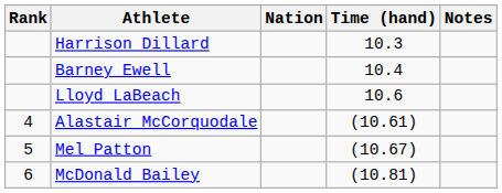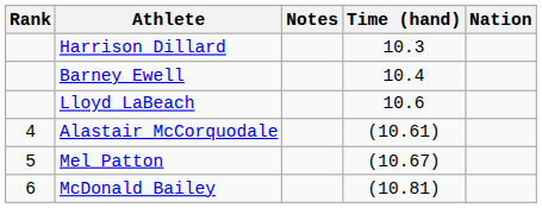 <table class="wikitable sortable" style="text-align:center">
 <tr>
 <th>Rank</th>
 <th>Athlete</th>
+<th>Notes</th>
+<th>Time (hand)</th>
 <th>Nation</th>
-<th>Time (hand)</th>
-<th>Notes</th>
 </tr>
 <tr>
 <td></td>
 <td align=left><a href='#'>Harrison Dillard</a></td>
+<td></td>
+<td>10.3</td>
 <td align=left></td>
-<td>10.3</td>
-<td></td>
 </tr>
 <tr>
 <td></td>
 <td align=left><a href='#'>Barney Ewell</a></td>
+<td></td>
+<td>10.4</td>
 <td align=left></td>
-<td>10.4</td>
-<td></td>
 </tr>
 <tr>
 <td></td>
 <td align=left><a href='#'>Lloyd LaBeach</a></td>
+<td></td>
+<td>10.6</td>
 <td align=left></td>
-<td>10.6</td>
-<td></td>
 </tr>
 <tr>
 <td>4</td>
 <td align=left><a href='#'>Alastair McCorquodale</a></td>
+<td></td>
+<td>(10.61)</td>
 <td align=left></td>
-<td>(10.61)</td>
-<td></td>
 </tr>
 <tr>
 <td>5</td>
 <td align=left><a href='#'>Mel Patton</a></td>
+<td></td>
+<td>(10.67)</td>
 <td align=left></td>
-<td>(10.67)</td>
-<td></td>
 </tr>
 <tr>
 <td>6</td>
 <td align=left><a href='#'>McDonald Bailey</a></td>
+<td></td>
+<td>(10.81)</td>
 <td align=left></td>
-<td>(10.81)</td>
-<td></td>
 </tr>
 </table>
